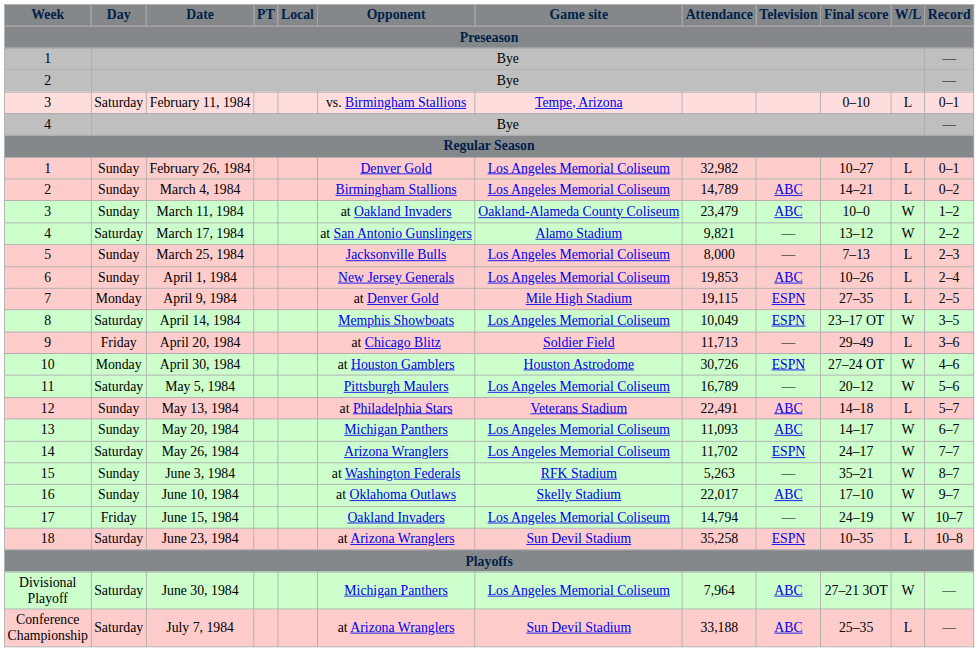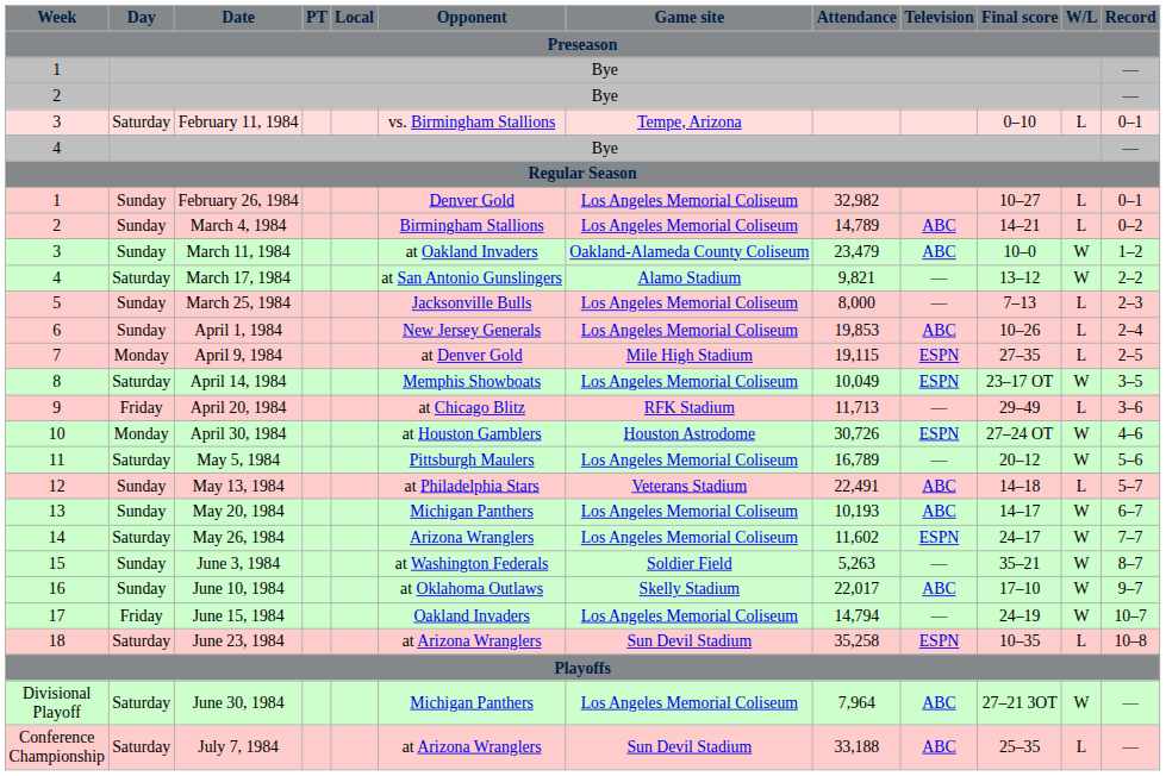 <table class="wikitable" style="text-align:center">
 <tr>
 <th style="background:#85888B; color:#002147;">Week</th>
 <th style="background:#85888B; color:#002147;">Day</th>
 <th style="background:#85888B; color:#002147;">Date</th>
 <th style="background:#85888B; color:#002147;">PT</th>
 <th style="background:#85888B; color:#002147;">Local</th>
 <th style="background:#85888B; color:#002147;">Opponent</th>
 <th style="background:#85888B; color:#002147;">Game site</th>
 <th style="background:#85888B; color:#002147;">Attendance</th>
 <th style="background:#85888B; color:#002147;">Television</th>
 <th style="background:#85888B; color:#002147;">Final score</th>
 <th style="background:#85888B; color:#002147;">W/L</th>
 <th style="background:#85888B; color:#002147;">Record</th>
 </tr>
 <tr>
 <td style="background:#85888B; color:#002147;text-align:center;" colspan=12><strong>Preseason</strong></td>
 </tr>
 <tr style="background:#BFBFBF;">
 <td>1</td>
 <td colspan=10>Bye</td>
 <td>—</td>
 </tr>
 <tr style="background:#BFBFBF;">
 <td>2</td>
 <td colspan=10>Bye</td>
 <td>—</td>
 </tr>
 <tr style="background:#fdd;">
 <td>3</td>
 <td>Saturday</td>
 <td>February 11, 1984</td>
 <td></td>
 <td></td>
 <td>vs. <a href='#'>Birmingham Stallions</a></td>
 <td><a href='#'>Tempe, Arizona</a></td>
 <td></td>
 <td></td>
 <td>0–10</td>
 <td>L</td>
 <td>0–1</td>
 </tr>
 <tr style="background:#BFBFBF;">
 <td>4</td>
 <td colspan=10>Bye</td>
 <td>—</td>
 </tr>
 <tr>
 <td style="background:#85888B; color:#002147;text-align:center;" colspan=12><strong>Regular Season</strong></td>
 </tr>
 <tr style="background:#fcc">
 <td>1</td>
 <td>Sunday</td>
 <td>February 26, 1984</td>
 <td></td>
 <td></td>
 <td><a href='#'>Denver Gold</a></td>
 <td><a href='#'>Los Angeles Memorial Coliseum</a></td>
 <td>32,982</td>
 <td></td>
 <td>10–27</td>
 <td>L</td>
 <td>0–1</td>
 </tr>
 <tr style="background:#fcc">
 <td>2</td>
 <td>Sunday</td>
 <td>March 4, 1984</td>
 <td></td>
 <td></td>
 <td><a href='#'>Birmingham Stallions</a></td>
 <td><a href='#'>Los Angeles Memorial Coliseum</a></td>
 <td>14,789</td>
 <td><a href='#'>ABC</a></td>
 <td>14–21</td>
 <td>L</td>
 <td>0–2</td>
 </tr>
 <tr style="background:#cfc">
 <td>3</td>
 <td>Sunday</td>
 <td>March 11, 1984</td>
 <td></td>
 <td></td>
 <td>at <a href='#'>Oakland Invaders</a></td>
 <td><a href='#'>Oakland-Alameda County Coliseum</a></td>
 <td>23,479</td>
 <td><a href='#'>ABC</a></td>
 <td>10–0</td>
 <td>W</td>
 <td>1–2</td>
 </tr>
 <tr style="background:#cfc">
 <td>4</td>
 <td>Saturday</td>
 <td>March 17, 1984</td>
 <td></td>
 <td></td>
 <td>at <a href='#'>San Antonio Gunslingers</a></td>
 <td><a href='#'>Alamo Stadium</a></td>
 <td>9,821</td>
 <td>—</td>
 <td>13–12</td>
 <td>W</td>
 <td>2–2</td>
 </tr>
 <tr style="background:#fcc">
 <td>5</td>
 <td>Sunday</td>
 <td>March 25, 1984</td>
 <td></td>
 <td></td>
 <td><a href='#'>Jacksonville Bulls</a></td>
 <td><a href='#'>Los Angeles Memorial Coliseum</a></td>
 <td>8,000</td>
 <td>—</td>
 <td>7–13</td>
 <td>L</td>
 <td>2–3</td>
 </tr>
 <tr style="background:#fcc">
 <td>6</td>
 <td>Sunday</td>
 <td>April 1, 1984</td>
 <td></td>
 <td></td>
 <td><a href='#'>New Jersey Generals</a></td>
 <td><a href='#'>Los Angeles Memorial Coliseum</a></td>
 <td>19,853</td>
 <td><a href='#'>ABC</a></td>
 <td>10–26</td>
 <td>L</td>
 <td>2–4</td>
 </tr>
 <tr style="background:#fcc">
 <td>7</td>
 <td>Monday</td>
 <td>April 9, 1984</td>
 <td></td>
 <td></td>
 <td>at <a href='#'>Denver Gold</a></td>
 <td><a href='#'>Mile High Stadium</a></td>
 <td>19,115</td>
 <td><a href='#'>ESPN</a></td>
 <td>27–35</td>
 <td>L</td>
 <td>2–5</td>
 </tr>
 <tr style="background:#cfc">
 <td>8</td>
 <td>Saturday</td>
 <td>April 14, 1984</td>
 <td></td>
 <td></td>
 <td><a href='#'>Memphis Showboats</a></td>
 <td><a href='#'>Los Angeles Memorial Coliseum</a></td>
 <td>10,049</td>
 <td><a href='#'>ESPN</a></td>
 <td>23–17 OT</td>
 <td>W</td>
 <td>3–5</td>
 </tr>
 <tr style="background:#fcc">
 <td>9</td>
 <td>Friday</td>
 <td>April 20, 1984</td>
 <td></td>
 <td></td>
 <td>at <a href='#'>Chicago Blitz</a></td>
-<td><a href='#'>Soldier Field</a></td>
+<td><a href='#'>RFK Stadium</a></td>
 <td>11,713</td>
 <td>—</td>
 <td>29–49</td>
 <td>L</td>
 <td>3–6</td>
 </tr>
 <tr style="background:#cfc">
 <td>10</td>
 <td>Monday</td>
 <td>April 30, 1984</td>
 <td></td>
 <td></td>
 <td>at <a href='#'>Houston Gamblers</a></td>
 <td><a href='#'>Houston Astrodome</a></td>
 <td>30,726</td>
 <td><a href='#'>ESPN</a></td>
 <td>27–24 OT</td>
 <td>W</td>
 <td>4–6</td>
 </tr>
 <tr style="background:#cfc">
 <td>11</td>
 <td>Saturday</td>
 <td>May 5, 1984</td>
 <td></td>
 <td></td>
 <td><a href='#'>Pittsburgh Maulers</a></td>
 <td><a href='#'>Los Angeles Memorial Coliseum</a></td>
 <td>16,789</td>
 <td>—</td>
 <td>20–12</td>
 <td>W</td>
 <td>5–6</td>
 </tr>
 <tr style="background:#fcc">
 <td>12</td>
 <td>Sunday</td>
 <td>May 13, 1984</td>
 <td></td>
 <td></td>
 <td>at <a href='#'>Philadelphia Stars</a></td>
 <td><a href='#'>Veterans Stadium</a></td>
 <td>22,491</td>
 <td><a href='#'>ABC</a></td>
 <td>14–18</td>
 <td>L</td>
 <td>5–7</td>
 </tr>
 <tr style="background:#cfc">
 <td>13</td>
 <td>Sunday</td>
 <td>May 20, 1984</td>
 <td></td>
 <td></td>
 <td><a href='#'>Michigan Panthers</a></td>
 <td><a href='#'>Los Angeles Memorial Coliseum</a></td>
-<td>11,093</td>
+<td>10,193</td>
 <td><a href='#'>ABC</a></td>
 <td>14–17</td>
 <td>W</td>
 <td>6–7</td>
 </tr>
 <tr style="background:#cfc">
 <td>14</td>
 <td>Saturday</td>
 <td>May 26, 1984</td>
 <td></td>
 <td></td>
 <td><a href='#'>Arizona Wranglers</a></td>
 <td><a href='#'>Los Angeles Memorial Coliseum</a></td>
-<td>11,702</td>
+<td>11,602</td>
 <td><a href='#'>ESPN</a></td>
 <td>24–17</td>
 <td>W</td>
 <td>7–7</td>
 </tr>
 <tr style="background:#cfc">
 <td>15</td>
 <td>Sunday</td>
 <td>June 3, 1984</td>
 <td></td>
 <td></td>
 <td>at <a href='#'>Washington Federals</a></td>
-<td><a href='#'>RFK Stadium</a></td>
+<td><a href='#'>Soldier Field</a></td>
 <td>5,263</td>
 <td>—</td>
 <td>35–21</td>
 <td>W</td>
 <td>8–7</td>
 </tr>
 <tr style="background:#cfc">
 <td>16</td>
 <td>Sunday</td>
 <td>June 10, 1984</td>
 <td></td>
 <td></td>
 <td>at <a href='#'>Oklahoma Outlaws</a></td>
 <td><a href='#'>Skelly Stadium</a></td>
 <td>22,017</td>
 <td><a href='#'>ABC</a></td>
 <td>17–10</td>
 <td>W</td>
 <td>9–7</td>
 </tr>
 <tr style="background:#cfc">
 <td>17</td>
 <td>Friday</td>
 <td>June 15, 1984</td>
 <td></td>
 <td></td>
 <td><a href='#'>Oakland Invaders</a></td>
 <td><a href='#'>Los Angeles Memorial Coliseum</a></td>
 <td>14,794</td>
 <td>—</td>
 <td>24–19</td>
 <td>W</td>
 <td>10–7</td>
 </tr>
 <tr style="background:#fcc">
 <td>18</td>
 <td>Saturday</td>
 <td>June 23, 1984</td>
 <td></td>
 <td></td>
 <td>at <a href='#'>Arizona Wranglers</a></td>
 <td><a href='#'>Sun Devil Stadium</a></td>
 <td>35,258</td>
 <td><a href='#'>ESPN</a></td>
 <td>10–35</td>
 <td>L</td>
 <td>10–8</td>
 </tr>
 <tr>
 <td style="background:#85888B; color:#002147;text-align:center;" colspan=12><strong>Playoffs</strong></td>
 </tr>
 <tr style="background:#cfc">
 <td>Divisional<br>Playoff</td>
 <td>Saturday</td>
 <td>June 30, 1984</td>
 <td></td>
 <td></td>
 <td><a href='#'>Michigan Panthers</a></td>
 <td><a href='#'>Los Angeles Memorial Coliseum</a></td>
 <td>7,964</td>
 <td><a href='#'>ABC</a></td>
 <td>27–21 3OT</td>
 <td>W</td>
 <td>—</td>
 </tr>
 <tr style="background:#fcc">
 <td>Conference<br>Championship</td>
 <td>Saturday</td>
 <td>July 7, 1984</td>
 <td></td>
 <td></td>
 <td>at <a href='#'>Arizona Wranglers</a></td>
 <td><a href='#'>Sun Devil Stadium</a></td>
 <td>33,188</td>
 <td><a href='#'>ABC</a></td>
 <td>25–35</td>
 <td>L</td>
 <td>—</td>
 </tr>
 </table>
